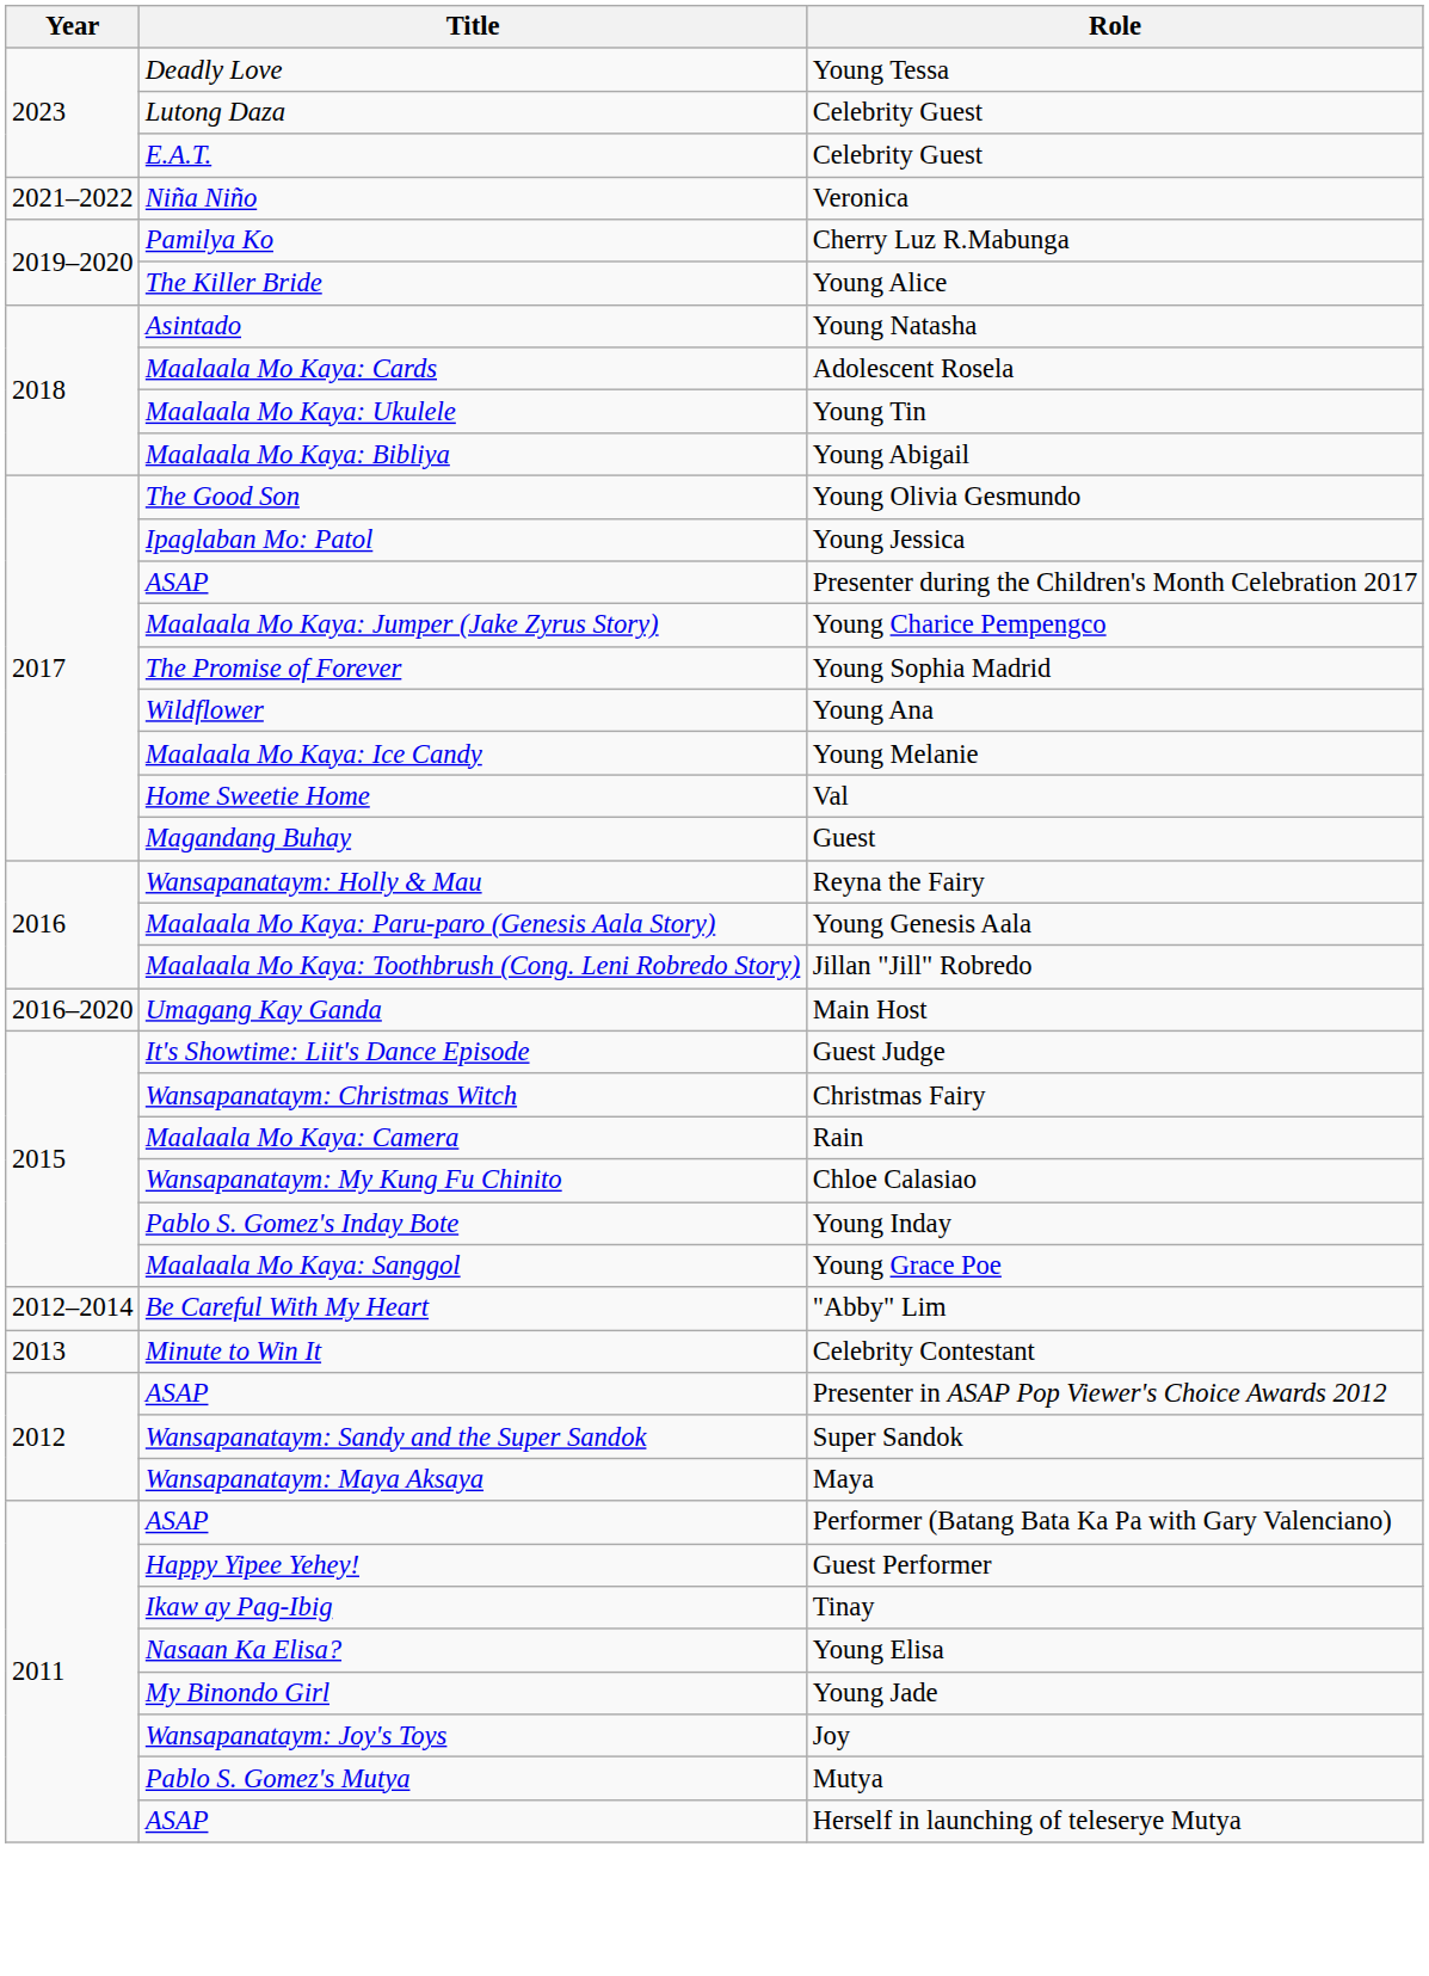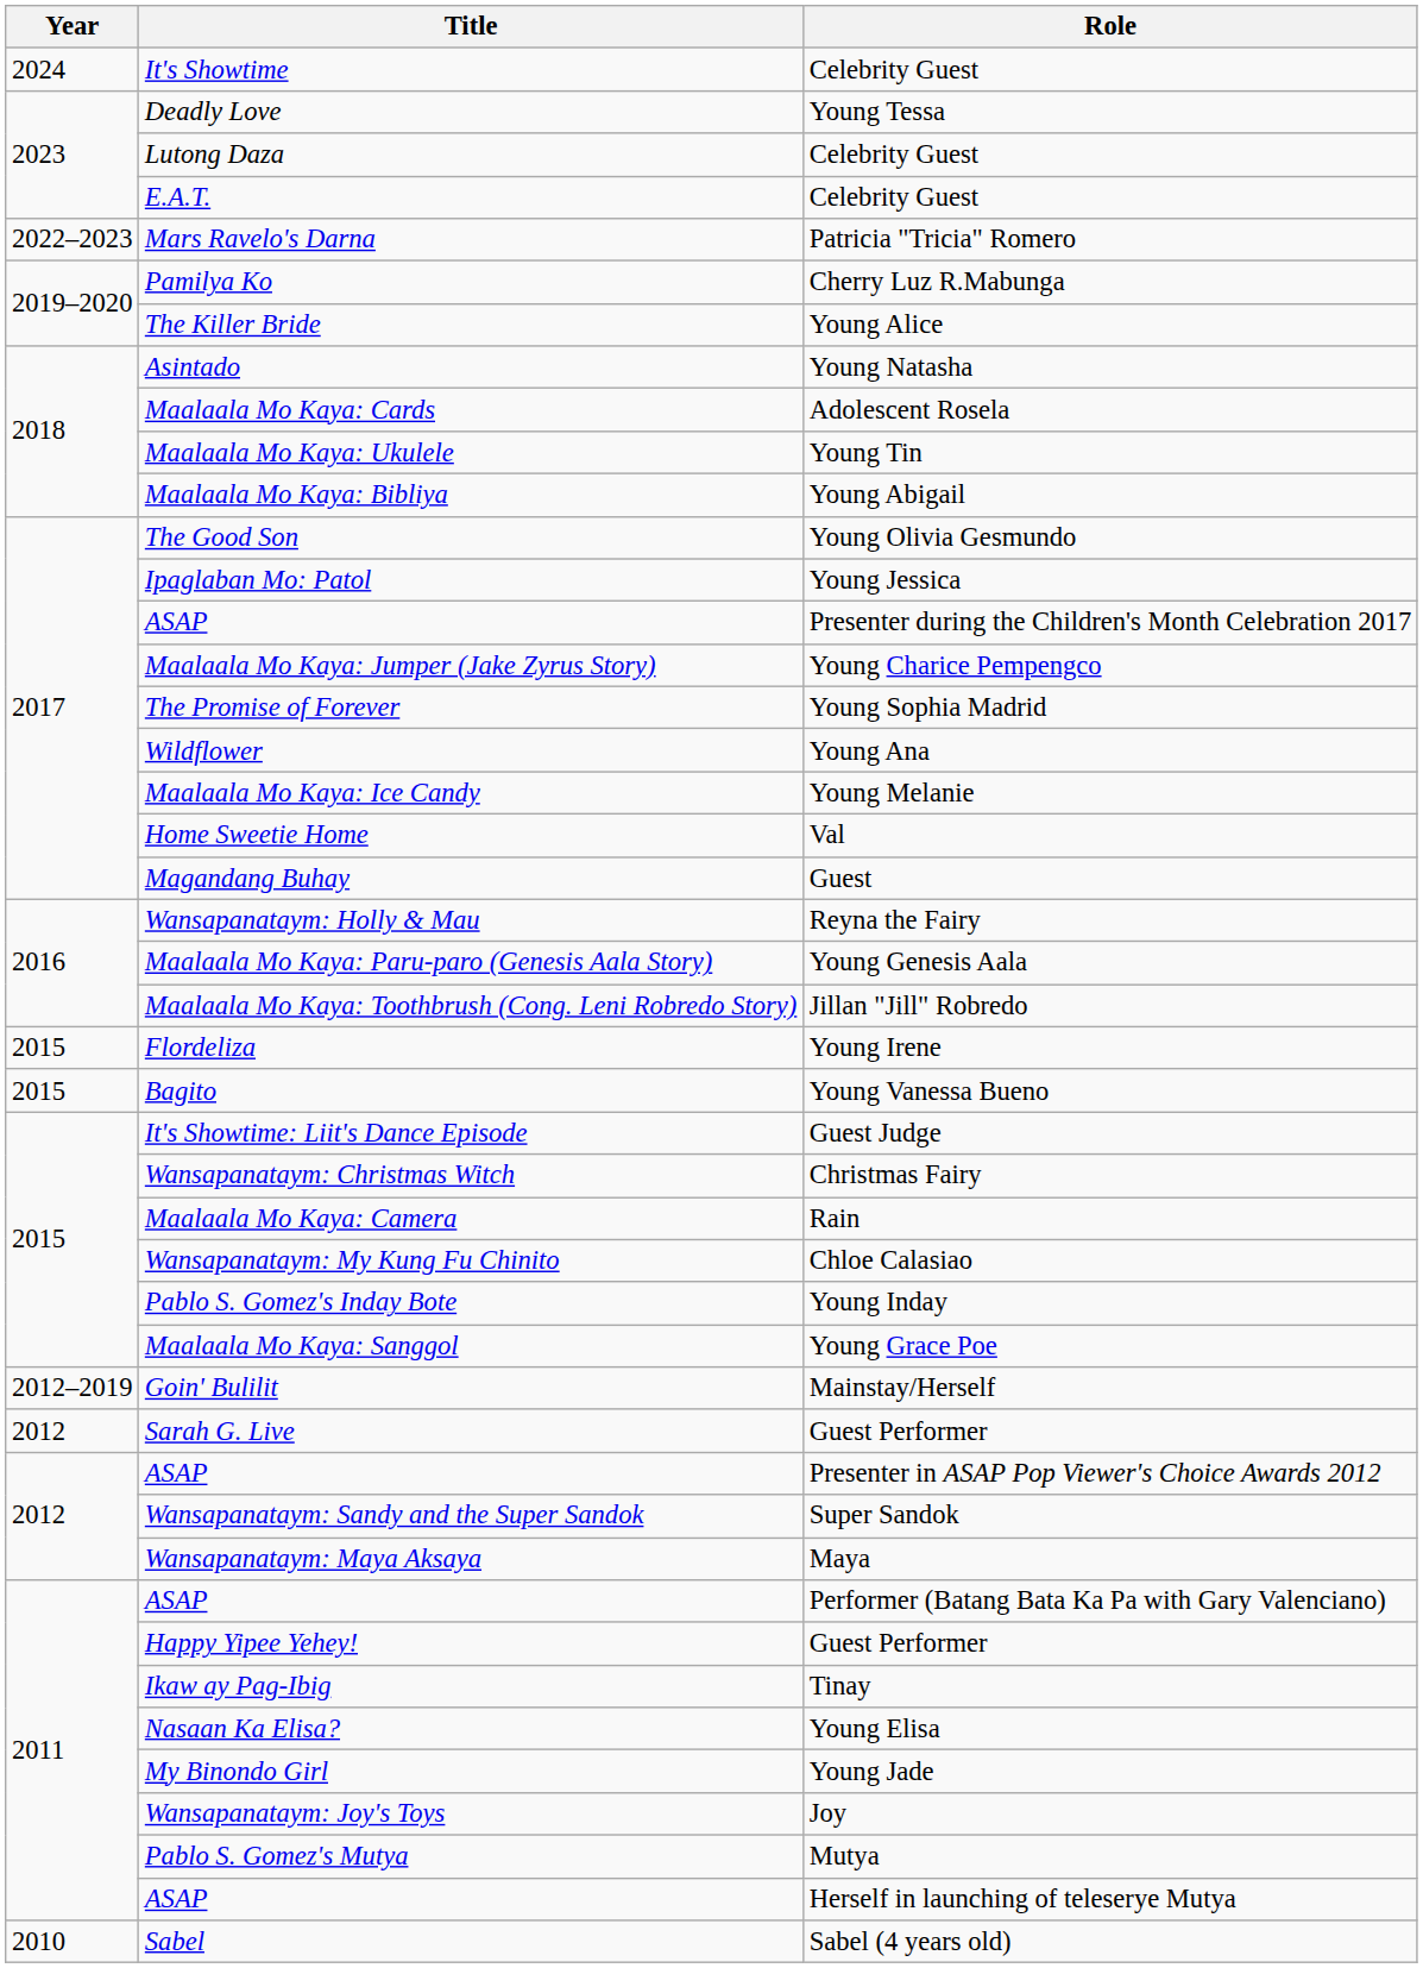 <table class="wikitable">
 <tr>
 <th>Year</th>
 <th>Title</th>
 <th>Role</th>
+</tr>
+<tr>
+<td rowspan="1">2024</td>
+<td><em><a href='#'>It's Showtime</a></em></td>
+<td>Celebrity Guest</td>
 </tr>
 <tr>
 <td rowspan="3">2023</td>
 <td><em>Deadly Love</em></td>
 <td>Young Tessa</td>
 </tr>
 <tr>
 <td><em>Lutong Daza</em></td>
 <td>Celebrity Guest</td>
 </tr>
 <tr>
 <td><em><a href='#'>E.A.T.</a></em></td>
 <td>Celebrity Guest</td>
 </tr>
 <tr>
-<td>2021–2022</td>
-<td><em><a href='#'>Niña Niño</a></em></td>
-<td>Veronica</td>
+<td>2022–2023</td>
+<td><em><a href='#'>Mars Ravelo's Darna</a></em></td>
+<td>Patricia "Tricia" Romero</td>
 </tr>
 <tr>
 <td rowspan="2">2019–2020</td>
 <td><em><a href='#'>Pamilya Ko</a></em></td>
 <td>Cherry Luz R.Mabunga</td>
 </tr>
 <tr>
 <td><em><a href='#'>The Killer Bride</a></em></td>
 <td>Young Alice</td>
 </tr>
 <tr>
 <td rowspan="4">2018</td>
 <td><em><a href='#'>Asintado</a></em></td>
 <td>Young Natasha</td>
 </tr>
 <tr>
 <td><em> <a href='#'>Maalaala Mo Kaya: Cards</a></em></td>
 <td>Adolescent Rosela</td>
 </tr>
 <tr>
 <td><em> <a href='#'>Maalaala Mo Kaya: Ukulele</a></em></td>
 <td>Young Tin</td>
 </tr>
 <tr>
 <td><em> <a href='#'>Maalaala Mo Kaya: Bibliya</a></em></td>
 <td>Young Abigail</td>
 </tr>
 <tr>
 <td rowspan="9">2017</td>
 <td><em><a href='#'>The Good Son</a></em></td>
 <td>Young Olivia Gesmundo</td>
 </tr>
 <tr>
 <td><em> <a href='#'>Ipaglaban Mo: Patol</a></em></td>
 <td>Young Jessica</td>
 </tr>
 <tr>
 <td><em><a href='#'>ASAP</a></em></td>
 <td>Presenter during the Children's Month Celebration 2017</td>
 </tr>
 <tr>
 <td><em> <a href='#'>Maalaala Mo Kaya: Jumper (Jake Zyrus Story)</a></em></td>
 <td>Young <a href='#'>Charice Pempengco</a></td>
 </tr>
 <tr>
 <td><em><a href='#'>The Promise of Forever</a></em></td>
 <td>Young Sophia Madrid</td>
 </tr>
 <tr>
 <td><em><a href='#'>Wildflower</a></em></td>
 <td>Young Ana</td>
 </tr>
 <tr>
 <td><em> <a href='#'>Maalaala Mo Kaya: Ice Candy</a></em></td>
 <td>Young Melanie</td>
 </tr>
 <tr>
 <td><em><a href='#'>Home Sweetie Home</a></em></td>
 <td>Val</td>
 </tr>
 <tr>
 <td><em><a href='#'>Magandang Buhay</a></em></td>
 <td>Guest</td>
 </tr>
 <tr>
 <td rowspan="3">2016</td>
 <td><em><a href='#'>Wansapanataym: Holly & Mau</a></em></td>
 <td>Reyna the Fairy</td>
 </tr>
 <tr>
 <td><em> <a href='#'>Maalaala Mo Kaya: Paru-paro (Genesis Aala Story)</a></em></td>
 <td>Young Genesis Aala</td>
 </tr>
 <tr>
 <td><em><a href='#'>Maalaala Mo Kaya: Toothbrush (Cong. Leni Robredo Story)</a></em></td>
 <td>Jillan "Jill" Robredo</td>
 </tr>
 <tr>
-<td>2016–2020</td>
-<td><em><a href='#'>Umagang Kay Ganda</a></em></td>
-<td>Main Host</td>
+<td>2015</td>
+<td><em><a href='#'>Flordeliza</a></em></td>
+<td>Young Irene</td>
+</tr>
+<tr>
+<td>2015</td>
+<td><em> <a href='#'>Bagito</a></em></td>
+<td>Young Vanessa Bueno</td>
 </tr>
 <tr>
 <td rowspan="6">2015</td>
 <td><em><a href='#'>It's Showtime: Liit's Dance Episode</a></em></td>
 <td>Guest Judge</td>
 </tr>
 <tr>
 <td><em> <a href='#'>Wansapanataym: Christmas Witch</a></em></td>
 <td>Christmas Fairy</td>
 </tr>
 <tr>
 <td><em><a href='#'>Maalaala Mo Kaya: Camera</a></em></td>
 <td>Rain</td>
 </tr>
 <tr>
 <td><em> <a href='#'>Wansapanataym: My Kung Fu Chinito</a></em></td>
 <td>Chloe Calasiao</td>
 </tr>
 <tr>
 <td><em><a href='#'>Pablo S. Gomez's Inday Bote</a></em></td>
 <td>Young Inday</td>
 </tr>
 <tr>
 <td><em><a href='#'>Maalaala Mo Kaya: Sanggol</a></em></td>
 <td>Young <a href='#'>Grace Poe</a></td>
 </tr>
 <tr>
-<td>2012–2014</td>
-<td><em><a href='#'>Be Careful With My Heart</a></em></td>
-<td>"Abby" Lim</td>
+<td>2012–2019</td>
+<td><em><a href='#'>Goin' Bulilit</a></em></td>
+<td>Mainstay/Herself</td>
 </tr>
 <tr>
-<td>2013</td>
-<td><em><a href='#'>Minute to Win It</a></em></td>
-<td>Celebrity Contestant</td>
+<td>2012</td>
+<td><em><a href='#'>Sarah G. Live</a></em></td>
+<td>Guest Performer</td>
 </tr>
 <tr>
 <td rowspan="3">2012</td>
 <td><em><a href='#'>ASAP</a></em></td>
 <td>Presenter in <em>ASAP Pop Viewer's Choice Awards 2012</em></td>
 </tr>
 <tr>
 <td><em> <a href='#'>Wansapanataym: Sandy and the Super Sandok</a></em></td>
 <td>Super Sandok</td>
 </tr>
 <tr>
 <td><em> <a href='#'>Wansapanataym: Maya Aksaya</a></em></td>
 <td>Maya</td>
 </tr>
 <tr>
 <td rowspan="8">2011</td>
 <td><em><a href='#'>ASAP</a></em></td>
 <td>Performer (Batang Bata Ka Pa with Gary Valenciano)</td>
 </tr>
 <tr>
 <td><em><a href='#'>Happy Yipee Yehey!</a></em></td>
 <td>Guest Performer</td>
 </tr>
 <tr>
 <td><em><a href='#'>Ikaw ay Pag-Ibig</a></em></td>
 <td>Tinay</td>
 </tr>
 <tr>
 <td><em><a href='#'>Nasaan Ka Elisa?</a></em></td>
 <td>Young Elisa</td>
 </tr>
 <tr>
 <td><em> <a href='#'>My Binondo Girl</a></em></td>
 <td>Young Jade</td>
 </tr>
 <tr>
 <td><em> <a href='#'>Wansapanataym: Joy's Toys</a></em></td>
 <td>Joy</td>
 </tr>
 <tr>
 <td><em><a href='#'>Pablo S. Gomez's Mutya</a></em></td>
 <td>Mutya</td>
 </tr>
 <tr>
 <td><em><a href='#'>ASAP</a></em></td>
 <td>Herself in launching of teleserye Mutya</td>
 </tr>
+<tr>
+<td rowspan="1">2010</td>
+<td><em><a href='#'>Sabel</a></em></td>
+<td>Sabel (4 years old)</td>
+</tr>
 </table>
